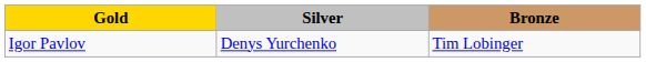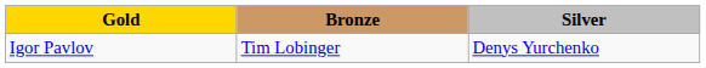 <table class="wikitable" style="text-align:left">
 <tr align="center">
 <td width=200 bgcolor=gold><strong>Gold</strong></td>
+<td width=200 bgcolor=CC9966><strong>Bronze</strong></td>
 <td width=200 bgcolor=silver><strong>Silver</strong></td>
-<td width=200 bgcolor=CC9966><strong>Bronze</strong></td>
 </tr>
 <tr>
 <td><a href='#'>Igor Pavlov</a><br><em></em></td>
+<td><a href='#'>Tim Lobinger</a><br><em></em></td>
 <td><a href='#'>Denys Yurchenko</a><br><em></em></td>
-<td><a href='#'>Tim Lobinger</a><br><em></em></td>
 </tr>
 </table>
